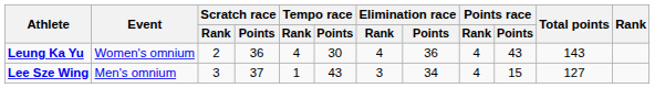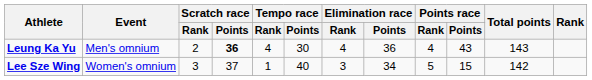 <table class=wikitable style=font-size:90%;text-align:center>
 <tr>
 <th rowspan="2">Athlete</th>
 <th rowspan="2">Event</th>
 <th colspan=2>Scratch race</th>
 <th colspan=2>Tempo race</th>
 <th colspan=2>Elimination race</th>
 <th colspan=2>Points race</th>
 <th rowspan=2>Total points</th>
 <th rowspan=2>Rank</th>
 </tr>
 <tr style="font-size:95%">
 <th>Rank</th>
 <th>Points</th>
 <th>Rank</th>
 <th>Points</th>
 <th>Rank</th>
 <th>Points</th>
 <th>Rank</th>
 <th>Points</th>
 </tr>
 <tr>
 <td align=left><strong><a href='#'>Leung Ka Yu</a></strong></td>
-<td align=left><a href='#'>Women's omnium</a></td>
+<td align=left><a href='#'>Men's omnium</a></td>
 <td>2</td>
-<td>36</td>
+<td><strong>36</strong></td>
 <td>4</td>
 <td>30</td>
 <td>4</td>
 <td>36</td>
 <td>4</td>
 <td>43</td>
 <td>143</td>
 <td></td>
 </tr>
 <tr>
 <td align=left><strong><a href='#'>Lee Sze Wing</a></strong></td>
-<td align=left><a href='#'>Men's omnium</a></td>
+<td align=left><a href='#'>Women's omnium</a></td>
 <td>3</td>
 <td>37</td>
 <td>1</td>
-<td>43</td>
+<td>40</td>
 <td>3</td>
 <td>34</td>
-<td>4</td>
+<td>5</td>
 <td>15</td>
-<td>127</td>
+<td>142</td>
 <td></td>
 </tr>
 </table>
